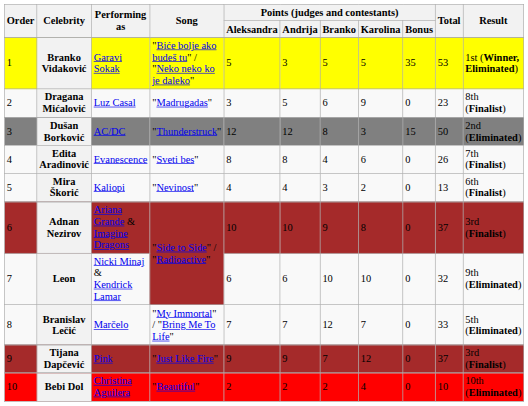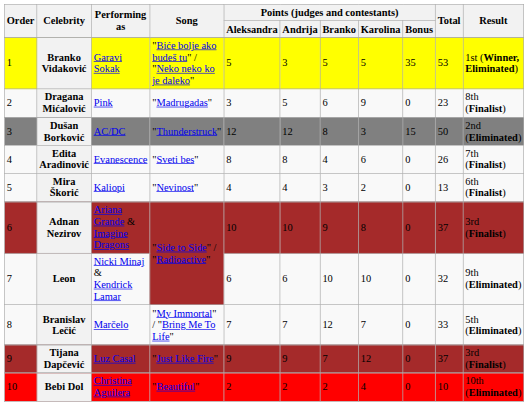 <table class=wikitable>
 <tr>
 <th rowspan="2">Order</th>
 <th rowspan="2">Celebrity</th>
 <th rowspan="2">Performing as</th>
 <th rowspan="2">Song</th>
 <th colspan="5" style="width:50%;">Points (judges and contestants)</th>
 <th rowspan="2">Total</th>
 <th rowspan="2">Result</th>
 </tr>
 <tr>
 <th style="width:10%;">Aleksandra</th>
 <th style="width:10%;">Andrija</th>
 <th style="width:10%;">Branko</th>
 <th style="width:10%;">Karolina</th>
 <th style="width:10%;">Bonus</th>
 </tr>
 <tr>
 </tr>
 <tr bgcolor="yellow">
 <td>1</td>
 <th scope="row">Branko Vidaković</th>
 <td><a href='#'>Garavi Sokak</a></td>
 <td>"<a href='#'>Biće bolje ako budeš tu</a>" / "<a href='#'>Neko neko ko je daleko</a>"</td>
 <td>5</td>
 <td>3</td>
 <td>5</td>
 <td>5</td>
 <td>35</td>
 <td>53</td>
 <td>1st (<strong>Winner, Eliminated</strong>)</td>
 </tr>
 <tr>
 <td>2</td>
 <th scope="row">Dragana Mićalović</th>
-<td><a href='#'>Luz Casal</a></td>
+<td><a href='#'>Pink</a></td>
 <td>"<a href='#'>Madrugadas</a>"</td>
 <td>3</td>
 <td>5</td>
 <td>6</td>
 <td>9</td>
 <td>0</td>
 <td>23</td>
 <td>8th (<strong>Finalist</strong>)</td>
 </tr>
 <tr>
 </tr>
 <tr bgcolor="grey">
 <td>3</td>
 <th scope="row">Dušan Borković</th>
 <td><a href='#'>AC/DC</a></td>
 <td>"<a href='#'>Thunderstruck</a>"</td>
 <td>12</td>
 <td>12</td>
 <td>8</td>
 <td>3</td>
 <td>15</td>
 <td>50</td>
 <td>2nd (<strong>Eliminated</strong>)</td>
 </tr>
 <tr>
 <td>4</td>
 <th scope="row">Edita Aradinović</th>
 <td><a href='#'>Evanescence</a></td>
 <td>"<a href='#'>Sveti bes</a>"</td>
 <td>8</td>
 <td>8</td>
 <td>4</td>
 <td>6</td>
 <td>0</td>
 <td>26</td>
 <td>7th (<strong>Finalist</strong>)</td>
 </tr>
 <tr>
 <td>5</td>
 <th scope="row">Mira Škorić</th>
 <td><a href='#'>Kaliopi</a></td>
 <td>"<a href='#'>Nevinost</a>"</td>
 <td>4</td>
 <td>4</td>
 <td>3</td>
 <td>2</td>
 <td>0</td>
 <td>13</td>
 <td>6th (<strong>Finalist</strong>)</td>
 </tr>
 <tr>
 </tr>
 <tr bgcolor="brown">
 <td>6</td>
 <th scope="row">Adnan Nezirov</th>
 <td><a href='#'>Ariana Grande</a> &<br><a href='#'>Imagine Dragons</a></td>
 <td rowspan="2">"<a href='#'>Side to Side</a>" / "<a href='#'>Radioactive</a>" </td>
 <td>10</td>
 <td>10</td>
 <td>9</td>
 <td>8</td>
 <td>0</td>
 <td>37</td>
 <td>3rd (<strong>Finalist</strong>)</td>
 </tr>
 <tr>
 <td>7</td>
 <th scope="row">Leon</th>
 <td><a href='#'>Nicki Minaj</a> &<br><a href='#'>Kendrick Lamar</a></td>
 <td>6</td>
 <td>6</td>
 <td>10</td>
 <td>10</td>
 <td>0</td>
 <td>32</td>
 <td>9th (<strong>Eliminated</strong>)</td>
 </tr>
 <tr>
 <td>8</td>
 <th scope="row">Branislav Lečić</th>
 <td><a href='#'>Marčelo</a></td>
 <td>"<a href='#'>My Immortal</a>" / "<a href='#'>Bring Me To Life</a>"</td>
 <td>7</td>
 <td>7</td>
 <td>12</td>
 <td>7</td>
 <td>0</td>
 <td>33</td>
 <td>5th (<strong>Eliminated</strong>)</td>
 </tr>
 <tr>
 </tr>
 <tr bgcolor="brown">
 <td>9</td>
 <th scope="row">Tijana Dapčević</th>
-<td><a href='#'>Pink</a></td>
+<td><a href='#'>Luz Casal</a></td>
 <td>"<a href='#'>Just Like Fire</a>"</td>
 <td>9</td>
 <td>9</td>
 <td>7</td>
 <td>12</td>
 <td>0</td>
 <td>37</td>
 <td>3rd (<strong>Finalist</strong>)</td>
 </tr>
 <tr>
 </tr>
 <tr bgcolor="red">
 <td>10</td>
 <th scope="row">Bebi Dol</th>
 <td><a href='#'>Christina Aguilera</a></td>
 <td>"<a href='#'>Beautiful</a>"</td>
 <td>2</td>
 <td>2</td>
 <td>2</td>
 <td>4</td>
 <td>0</td>
 <td>10</td>
 <td>10th (<strong>Eliminated</strong>)</td>
 </tr>
 </table>
